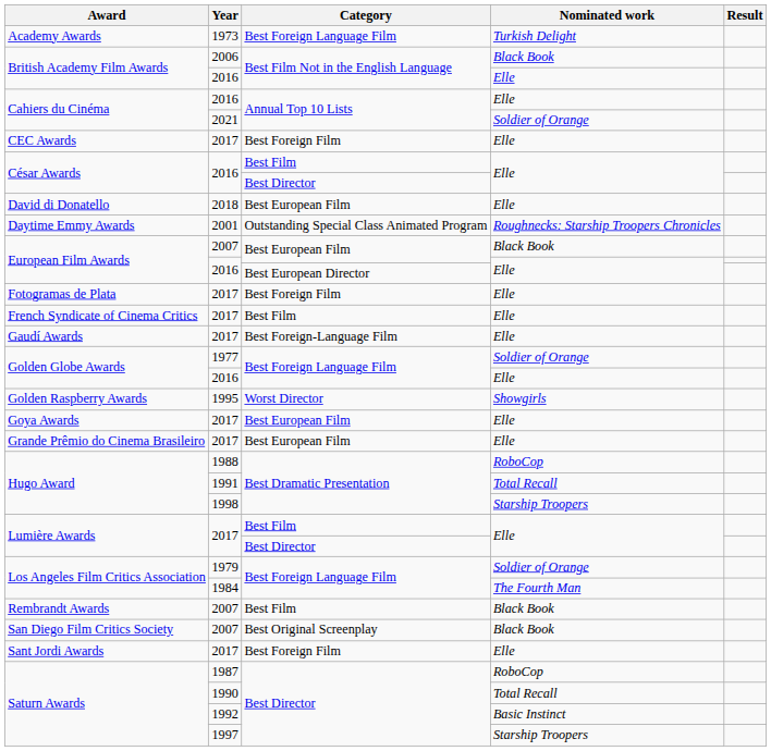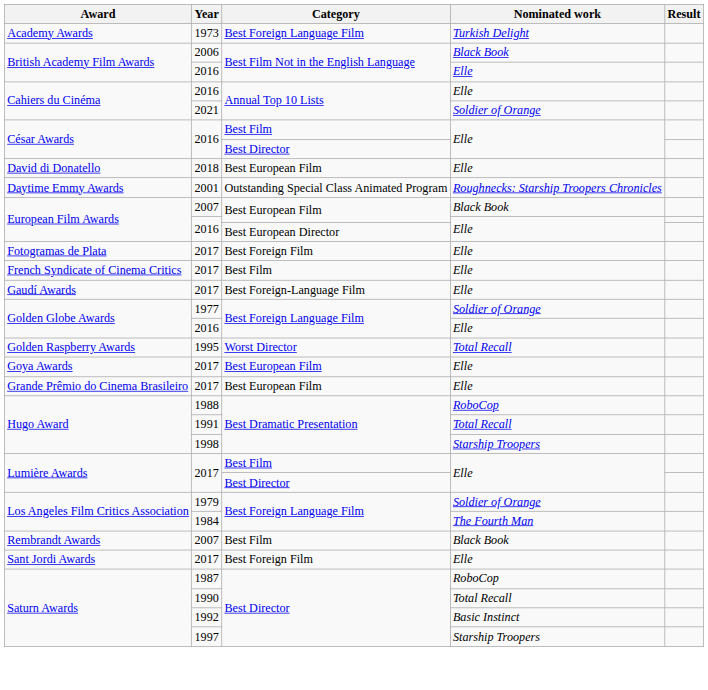 <table class="wikitable">
 <tr>
 <th>Award</th>
 <th>Year</th>
 <th>Category</th>
 <th>Nominated work</th>
 <th>Result</th>
 </tr>
 <tr>
 <td><a href='#'>Academy Awards</a></td>
 <td>1973</td>
 <td><a href='#'>Best Foreign Language Film</a></td>
 <td><em><a href='#'>Turkish Delight</a></em></td>
 <td></td>
 </tr>
 <tr>
 <td rowspan="2"><a href='#'>British Academy Film Awards</a></td>
 <td>2006</td>
 <td rowspan="2"><a href='#'>Best Film Not in the English Language</a></td>
 <td><em><a href='#'>Black Book</a></em></td>
 <td></td>
 </tr>
 <tr>
 <td>2016</td>
 <td><em><a href='#'>Elle</a></em></td>
 <td></td>
 </tr>
 <tr>
 <td rowspan="2"><a href='#'>Cahiers du Cinéma</a></td>
 <td>2016</td>
 <td rowspan="2"><a href='#'>Annual Top 10 Lists</a></td>
 <td><em>Elle</em></td>
 <td></td>
 </tr>
 <tr>
 <td>2021</td>
 <td><a href='#'><em>Soldier of Orange</em></a></td>
-<td></td>
-</tr>
-<tr>
-<td><a href='#'>CEC Awards</a></td>
-<td>2017</td>
-<td>Best Foreign Film</td>
-<td><em>Elle</em></td>
 <td></td>
 </tr>
 <tr>
 <td rowspan="2"><a href='#'>César Awards</a></td>
 <td rowspan="2">2016</td>
 <td><a href='#'>Best Film</a></td>
 <td rowspan="2"><em>Elle</em></td>
 <td></td>
 </tr>
 <tr>
 <td><a href='#'>Best Director</a></td>
 <td></td>
 </tr>
 <tr>
 <td><a href='#'>David di Donatello</a></td>
 <td>2018</td>
 <td>Best European Film</td>
 <td><em>Elle</em></td>
 <td></td>
 </tr>
 <tr>
 <td><a href='#'>Daytime Emmy Awards</a></td>
 <td>2001</td>
 <td>Outstanding Special Class Animated Program</td>
 <td><a href='#'><em>Roughnecks: Starship Troopers Chronicles</em></a></td>
 <td></td>
 </tr>
 <tr>
 <td rowspan="3"><a href='#'>European Film Awards</a></td>
 <td>2007</td>
 <td rowspan="2">Best European Film</td>
 <td><em>Black Book</em></td>
 <td></td>
 </tr>
 <tr>
 <td rowspan="2">2016</td>
 <td rowspan="2"><em>Elle</em></td>
 <td></td>
 </tr>
 <tr>
 <td>Best European Director</td>
 <td></td>
 </tr>
 <tr>
 <td><a href='#'>Fotogramas de Plata</a></td>
 <td>2017</td>
 <td>Best Foreign Film</td>
 <td><em>Elle</em></td>
 <td></td>
 </tr>
 <tr>
 <td><a href='#'>French Syndicate of Cinema Critics</a></td>
 <td>2017</td>
 <td>Best Film</td>
 <td><em>Elle</em></td>
 <td></td>
 </tr>
 <tr>
 <td><a href='#'>Gaudí Awards</a></td>
 <td>2017</td>
 <td>Best Foreign-Language Film</td>
 <td><em>Elle</em></td>
 <td></td>
 </tr>
 <tr>
 <td rowspan="2"><a href='#'>Golden Globe Awards</a></td>
 <td>1977</td>
 <td rowspan="2"><a href='#'>Best Foreign Language Film</a></td>
 <td><em><a href='#'>Soldier of Orange</a></em></td>
 <td></td>
 </tr>
 <tr>
 <td>2016</td>
 <td><em>Elle</em></td>
 <td></td>
 </tr>
 <tr>
 <td><a href='#'>Golden Raspberry Awards</a></td>
 <td>1995</td>
 <td><a href='#'>Worst Director</a></td>
-<td><em><a href='#'>Showgirls</a></em></td>
+<td><em><a href='#'>Total Recall</a></em></td>
 <td></td>
 </tr>
 <tr>
 <td><a href='#'>Goya Awards</a></td>
 <td>2017</td>
 <td><a href='#'>Best European Film</a></td>
 <td><em>Elle</em></td>
 <td></td>
 </tr>
 <tr>
 <td><a href='#'>Grande Prêmio do Cinema Brasileiro</a></td>
 <td>2017</td>
 <td>Best European Film</td>
 <td><em>Elle</em></td>
 <td></td>
 </tr>
 <tr>
 <td rowspan="3"><a href='#'>Hugo Award</a></td>
 <td>1988</td>
 <td rowspan="3"><a href='#'>Best Dramatic Presentation</a></td>
 <td><em><a href='#'>RoboCop</a></em></td>
 <td></td>
 </tr>
 <tr>
 <td>1991</td>
 <td><em><a href='#'>Total Recall</a></em></td>
 <td></td>
 </tr>
 <tr>
 <td>1998</td>
 <td><em><a href='#'>Starship Troopers</a></em></td>
 <td></td>
 </tr>
 <tr>
 <td rowspan="2"><a href='#'>Lumière Awards</a></td>
 <td rowspan="2">2017</td>
 <td><a href='#'>Best Film</a></td>
 <td rowspan="2"><em>Elle</em></td>
 <td></td>
 </tr>
 <tr>
 <td><a href='#'>Best Director</a></td>
 <td></td>
 </tr>
 <tr>
 <td rowspan="2"><a href='#'>Los Angeles Film Critics Association</a></td>
 <td>1979</td>
 <td rowspan="2"><a href='#'>Best Foreign Language Film</a></td>
 <td><a href='#'><em>Soldier of Orange</em></a></td>
 <td></td>
 </tr>
 <tr>
 <td>1984</td>
 <td><a href='#'><em>The Fourth Man</em></a></td>
 <td></td>
 </tr>
 <tr>
 <td><a href='#'>Rembrandt Awards</a></td>
 <td>2007</td>
 <td>Best Film</td>
 <td><em>Black Book</em></td>
 <td></td>
 </tr>
 <tr>
-<td><a href='#'>San Diego Film Critics Society</a></td>
-<td>2007</td>
-<td>Best Original Screenplay</td>
-<td><em>Black Book</em></td>
-<td></td>
-</tr>
-<tr>
 <td><a href='#'>Sant Jordi Awards</a></td>
 <td>2017</td>
 <td>Best Foreign Film</td>
 <td><em>Elle</em></td>
 <td></td>
 </tr>
 <tr>
 <td rowspan="4"><a href='#'>Saturn Awards</a></td>
 <td>1987</td>
 <td rowspan="4"><a href='#'>Best Director</a></td>
 <td><em>RoboCop</em></td>
 <td></td>
 </tr>
 <tr>
 <td>1990</td>
 <td><em>Total Recall</em></td>
 <td></td>
 </tr>
 <tr>
 <td>1992</td>
 <td><em>Basic Instinct</em></td>
 <td></td>
 </tr>
 <tr>
 <td>1997</td>
 <td><em>Starship Troopers</em></td>
 <td></td>
 </tr>
 </table>
